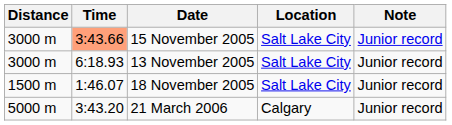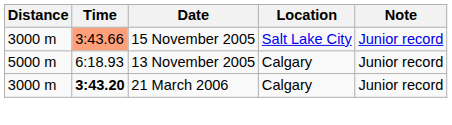 <table class=wikitable>
 <tr>
 <th>Distance</th>
 <th>Time</th>
 <th>Date</th>
 <th>Location</th>
 <th>Note</th>
 </tr>
 <tr>
 <td>3000 m</td>
 <td style="background: lightsalmon;">3:43.66</td>
 <td>15 November 2005</td>
 <td><a href='#'>Salt Lake City</a></td>
 <td><a href='#'>Junior record</a></td>
 </tr>
 <tr>
-<td>3000 m</td>
+<td>5000 m</td>
 <td>6:18.93</td>
 <td>13 November 2005</td>
-<td><a href='#'>Salt Lake City</a></td>
+<td>Calgary</td>
 <td>Junior record</td>
 </tr>
 <tr>
-<td>1500 m</td>
-<td>1:46.07</td>
-<td>18 November 2005</td>
-<td><a href='#'>Salt Lake City</a></td>
-<td>Junior record</td>
-</tr>
-<tr>
-<td>5000 m</td>
-<td>3:43.20</td>
+<td>3000 m</td>
+<td><strong>3:43.20</strong></td>
 <td>21 March 2006</td>
 <td>Calgary</td>
 <td>Junior record</td>
 </tr>
 </table>
